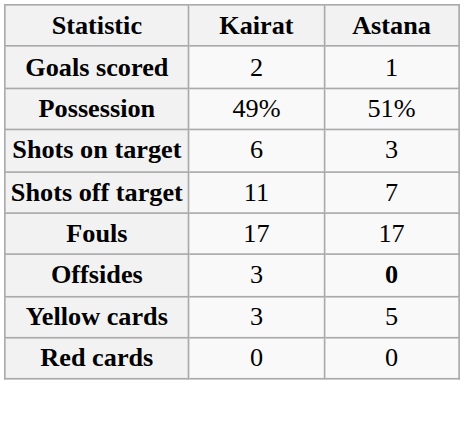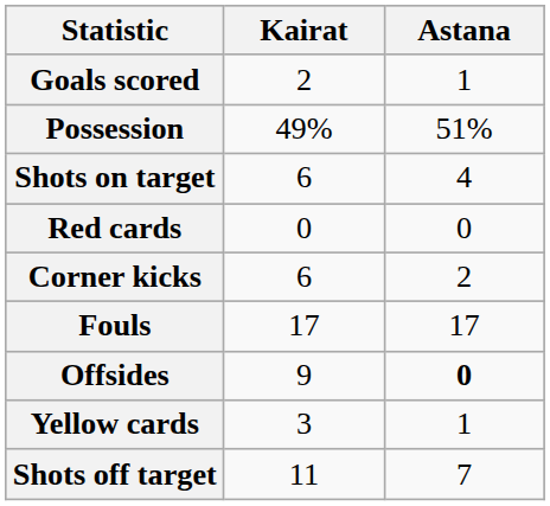 <table class="wikitable plainrowheaders" style="text-align:center">
 <tr>
 <th scope="col">Statistic</th>
 <th scope="col" style="width:75px">Kairat</th>
 <th scope="col" style="width:75px">Astana</th>
 </tr>
 <tr>
 <th scope=row>Goals scored</th>
 <td>2</td>
 <td>1</td>
 </tr>
 <tr>
 <th scope=row>Possession</th>
 <td>49%</td>
 <td>51%</td>
 </tr>
 <tr>
 <th scope=row>Shots on target</th>
 <td>6</td>
-<td>3</td>
+<td>4</td>
 </tr>
 <tr>
-<th scope=row>Shots off target</th>
-<td>11</td>
-<td>7</td>
+<th scope=row>Red cards</th>
+<td>0</td>
+<td>0</td>
+</tr>
+<tr>
+<th scope=row>Corner kicks</th>
+<td>6</td>
+<td>2</td>
 </tr>
 <tr>
 <th scope=row>Fouls</th>
 <td>17</td>
 <td>17</td>
 </tr>
 <tr>
 <th scope=row>Offsides</th>
-<td>3</td>
+<td>9</td>
 <td><strong>0</strong></td>
 </tr>
 <tr>
 <th scope=row>Yellow cards</th>
 <td>3</td>
-<td>5</td>
+<td>1</td>
 </tr>
 <tr>
-<th scope=row>Red cards</th>
-<td>0</td>
-<td>0</td>
+<th scope=row>Shots off target</th>
+<td>11</td>
+<td>7</td>
 </tr>
 </table>
